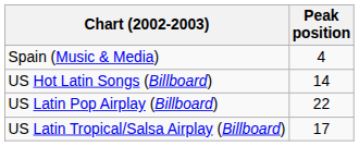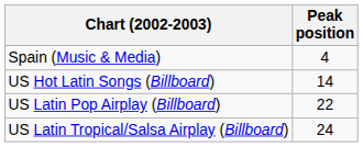 <table class="wikitable sortable">
 <tr>
 <th align="center">Chart (2002-2003)</th>
 <th align="center">Peak<br>position</th>
 </tr>
 <tr>
 <td>Spain (<a href='#'>Music & Media</a>)</td>
 <td align="center">4</td>
 </tr>
 <tr>
 <td align="left">US <a href='#'>Hot Latin Songs</a> (<a href='#'><em>Billboard</em></a>)</td>
 <td align="center">14</td>
 </tr>
 <tr>
 <td align="left">US <a href='#'>Latin Pop Airplay</a> (<a href='#'><em>Billboard</em></a>)</td>
 <td align="center">22</td>
 </tr>
 <tr>
 <td align="left">US <a href='#'>Latin Tropical/Salsa Airplay</a> (<a href='#'><em>Billboard</em></a>)</td>
-<td align="center">17</td>
+<td align="center">24</td>
 </tr>
 </table>
